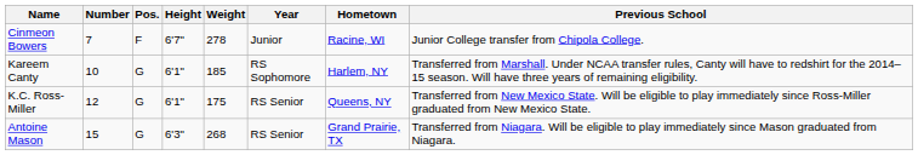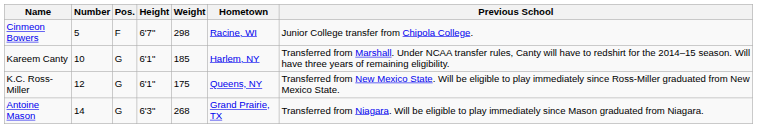 <table class="wikitable sortable" border="1">
 <tr>
 <th>Name</th>
 <th>Number</th>
 <th>Pos.</th>
 <th>Height</th>
 <th>Weight</th>
-<th>Year</th>
 <th>Hometown</th>
 <th class="unsortable">Previous School</th>
 </tr>
 <tr>
 <td sortname><a href='#'>Cinmeon Bowers</a></td>
-<td>7</td>
+<td>5</td>
 <td>F</td>
 <td>6'7"</td>
-<td>278</td>
-<td>Junior</td>
+<td>298</td>
 <td><a href='#'>Racine, WI</a></td>
 <td>Junior College transfer from <a href='#'>Chipola College</a>.</td>
 </tr>
 <tr>
 <td sortname>Kareem Canty</td>
 <td>10</td>
 <td>G</td>
 <td>6'1"</td>
 <td>185</td>
-<td>RS Sophomore</td>
 <td><a href='#'>Harlem, NY</a></td>
 <td>Transferred from <a href='#'>Marshall</a>. Under NCAA transfer rules, Canty will have to redshirt for the 2014–15 season. Will have three years of remaining eligibility.</td>
 </tr>
 <tr>
 <td sortname>K.C. Ross-Miller</td>
 <td>12</td>
 <td>G</td>
 <td>6'1"</td>
 <td>175</td>
-<td>RS Senior</td>
 <td><a href='#'>Queens, NY</a></td>
 <td>Transferred from <a href='#'>New Mexico State</a>. Will be eligible to play immediately since Ross-Miller graduated from New Mexico State.</td>
 </tr>
 <tr>
 <td sortname><a href='#'>Antoine Mason</a></td>
-<td>15</td>
+<td>14</td>
 <td>G</td>
 <td>6'3"</td>
 <td>268</td>
-<td>RS Senior</td>
 <td><a href='#'>Grand Prairie, TX</a></td>
 <td>Transferred from <a href='#'>Niagara</a>. Will be eligible to play immediately since Mason graduated from Niagara.</td>
 </tr>
 </table>
